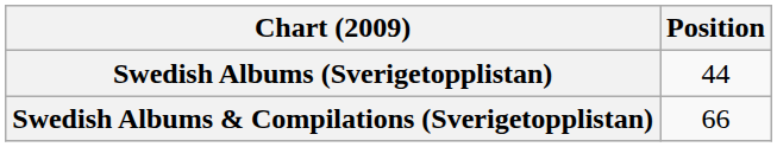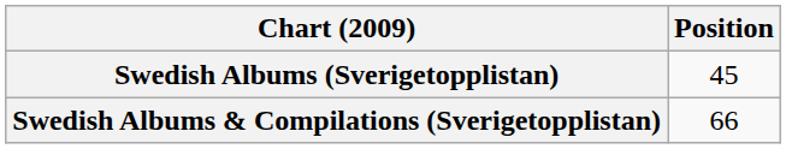 <table class="wikitable plainrowheaders" style="text-align:center">
 <tr>
 <th scope="col">Chart (2009)</th>
 <th scope="col">Position</th>
 </tr>
 <tr>
 <th scope="row">Swedish Albums (Sverigetopplistan)</th>
-<td>44</td>
+<td>45</td>
 </tr>
 <tr>
 <th scope="row">Swedish Albums & Compilations (Sverigetopplistan)</th>
 <td>66</td>
 </tr>
 </table>
